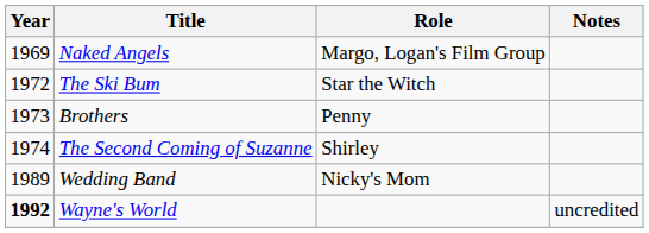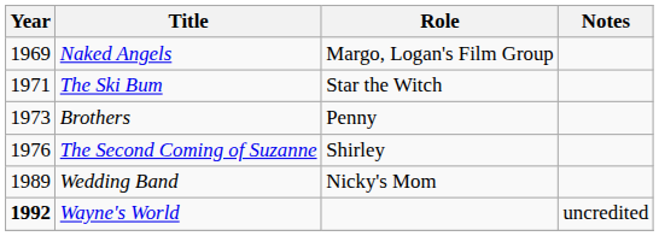 <table class="wikitable">
 <tr>
 <th>Year</th>
 <th>Title</th>
 <th>Role</th>
 <th>Notes</th>
 </tr>
 <tr>
 <td>1969</td>
 <td><em><a href='#'>Naked Angels</a></em></td>
 <td>Margo, Logan's Film Group</td>
 <td></td>
 </tr>
 <tr>
-<td>1972</td>
+<td>1971</td>
 <td><em><a href='#'>The Ski Bum</a></em></td>
 <td>Star the Witch</td>
 <td></td>
 </tr>
 <tr>
 <td>1973</td>
 <td><em>Brothers</em></td>
 <td>Penny</td>
 <td></td>
 </tr>
 <tr>
-<td>1974</td>
+<td>1976</td>
 <td><em><a href='#'>The Second Coming of Suzanne</a></em></td>
 <td>Shirley</td>
 <td></td>
 </tr>
 <tr>
 <td>1989</td>
 <td><em>Wedding Band</em></td>
 <td>Nicky's Mom</td>
 <td></td>
 </tr>
 <tr>
 <td><strong>1992</strong></td>
 <td><em><a href='#'>Wayne's World</a></em></td>
 <td></td>
 <td>uncredited</td>
 </tr>
 <tr>
 </tr>
 </table>
